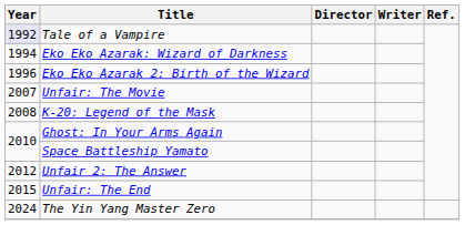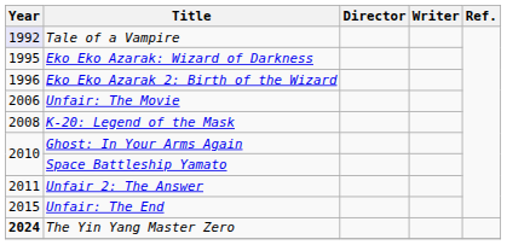 <table class="wikitable">
 <tr>
 <th>Year</th>
 <th>Title</th>
 <th>Director</th>
 <th>Writer</th>
 <th>Ref.</th>
 </tr>
 <tr>
 <td style="background: lavender;">1992</td>
 <td><em>Tale of a Vampire</em></td>
 <td></td>
 <td></td>
 <td rowspan=9></td>
 </tr>
 <tr>
-<td>1994</td>
+<td>1995</td>
 <td><em><a href='#'>Eko Eko Azarak: Wizard of Darkness</a></em></td>
 <td></td>
 <td></td>
 </tr>
 <tr>
 <td>1996</td>
 <td><em><a href='#'>Eko Eko Azarak 2: Birth of the Wizard</a></em></td>
 <td></td>
 <td></td>
 </tr>
 <tr>
-<td>2007</td>
+<td>2006</td>
 <td><em><a href='#'>Unfair: The Movie</a></em></td>
 <td></td>
 <td></td>
 </tr>
 <tr>
 <td>2008</td>
 <td><em><a href='#'>K-20: Legend of the Mask</a></em></td>
 <td></td>
 <td></td>
 </tr>
 <tr>
 <td rowspan=2>2010</td>
 <td><em><a href='#'>Ghost: In Your Arms Again</a></em></td>
 <td></td>
 <td></td>
 </tr>
 <tr>
 <td><em><a href='#'>Space Battleship Yamato</a></em></td>
 <td></td>
 <td></td>
 </tr>
 <tr>
-<td>2012</td>
+<td>2011</td>
 <td><em><a href='#'>Unfair 2: The Answer</a></em></td>
 <td></td>
 <td></td>
 </tr>
 <tr>
 <td>2015</td>
 <td><em><a href='#'>Unfair: The End</a></em></td>
 <td></td>
 <td></td>
 </tr>
 <tr>
-<td>2024</td>
+<td><strong>2024</strong></td>
 <td><em>The Yin Yang Master Zero</em></td>
 <td></td>
 <td></td>
 <td></td>
 </tr>
 <tr>
 </tr>
 </table>
